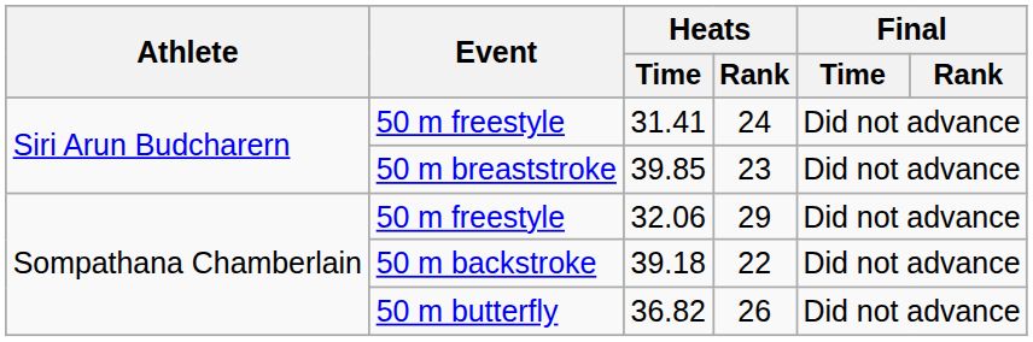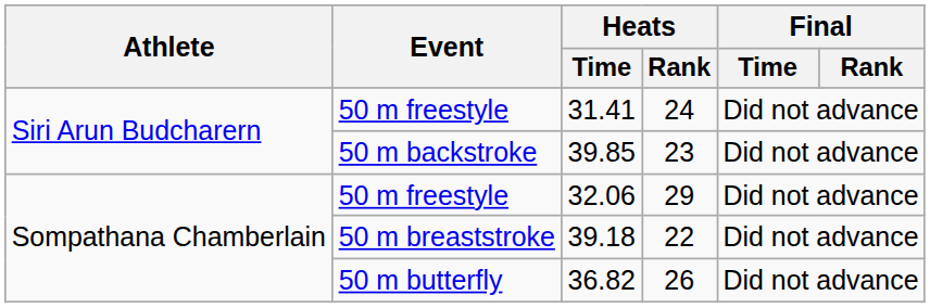 <table class=wikitable style=font-size:90%;text-align:center>
 <tr>
 <th rowspan="2">Athlete</th>
 <th rowspan="2">Event</th>
 <th colspan="2">Heats</th>
 <th colspan="2">Final</th>
 </tr>
 <tr style="font-size:95%">
 <th>Time</th>
 <th>Rank</th>
 <th>Time</th>
 <th>Rank</th>
 </tr>
 <tr>
 <td align=left rowspan=2><a href='#'>Siri Arun Budcharern</a></td>
 <td align=left><a href='#'>50 m freestyle</a></td>
 <td>31.41</td>
 <td>24</td>
 <td colspan=2>Did not advance</td>
 </tr>
 <tr>
-<td align=left><a href='#'>50 m breaststroke</a></td>
+<td align=left><a href='#'>50 m backstroke</a></td>
 <td>39.85</td>
 <td>23</td>
 <td colspan=2>Did not advance</td>
 </tr>
 <tr>
 <td align=left rowspan=3>Sompathana Chamberlain</td>
 <td align=left><a href='#'>50 m freestyle</a></td>
 <td>32.06</td>
 <td>29</td>
 <td colspan=2>Did not advance</td>
 </tr>
 <tr>
-<td align=left><a href='#'>50 m backstroke</a></td>
+<td align=left><a href='#'>50 m breaststroke</a></td>
 <td>39.18</td>
 <td>22</td>
 <td colspan=2>Did not advance</td>
 </tr>
 <tr>
 <td align=left><a href='#'>50 m butterfly</a></td>
 <td>36.82</td>
 <td>26</td>
 <td colspan=2>Did not advance</td>
 </tr>
 </table>
